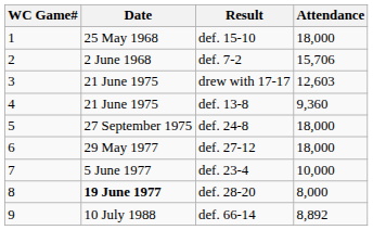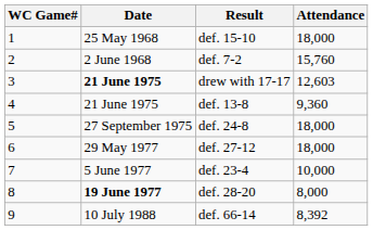 <table class="wikitable">
 <tr>
 <th>WC Game#</th>
 <th>Date</th>
 <th>Result</th>
 <th>Attendance</th>
 </tr>
 <tr>
 <td>1</td>
 <td>25 May 1968</td>
 <td> def.  15-10</td>
 <td>18,000</td>
 </tr>
 <tr>
 <td>2</td>
 <td>2 June 1968</td>
 <td> def.  7-2</td>
-<td>15,706</td>
+<td>15,760</td>
 </tr>
 <tr>
 <td>3</td>
-<td>21 June 1975</td>
+<td><strong>21 June 1975</strong></td>
 <td> drew with  17-17</td>
 <td>12,603</td>
 </tr>
 <tr>
 <td>4</td>
 <td>21 June 1975</td>
 <td> def.  13-8</td>
 <td>9,360</td>
 </tr>
 <tr>
 <td>5</td>
 <td>27 September 1975</td>
 <td> def.  24-8</td>
 <td>18,000</td>
 </tr>
 <tr>
 <td>6</td>
 <td>29 May 1977</td>
 <td> def.  27-12</td>
 <td>18,000</td>
 </tr>
 <tr>
 <td>7</td>
 <td>5 June 1977</td>
 <td> def.  23-4</td>
 <td>10,000</td>
 </tr>
 <tr>
 <td>8</td>
 <td><strong>19 June 1977</strong></td>
 <td> def.  28-20</td>
 <td>8,000</td>
 </tr>
 <tr>
 <td>9</td>
 <td>10 July 1988</td>
 <td> def.  66-14</td>
-<td>8,892</td>
+<td>8,392</td>
 </tr>
 </table>
